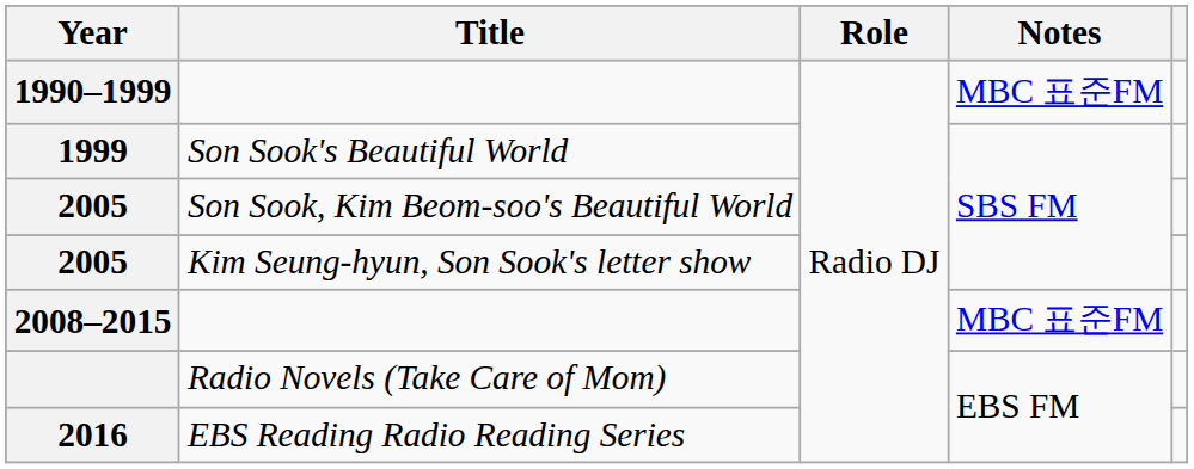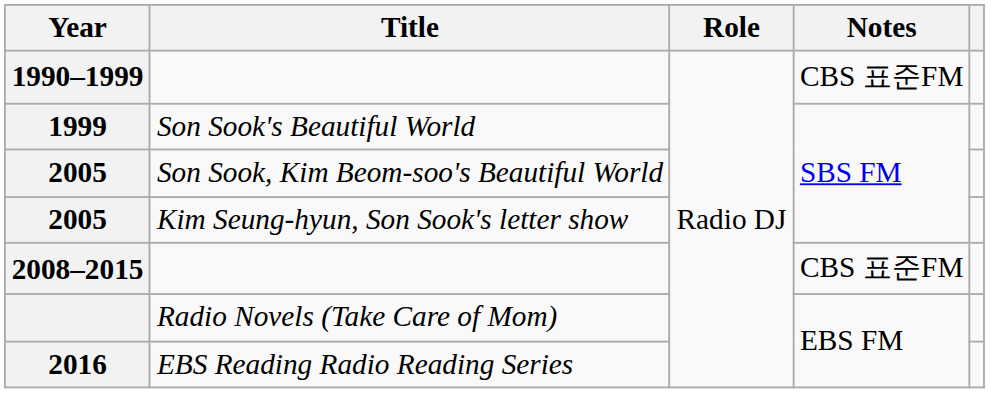 <table class="wikitable sortable plainrowheaders">
 <tr>
 <th scope="col">Year</th>
 <th scope="col">Title</th>
 <th scope="col">Role</th>
 <th scope="col">Notes</th>
 <th scope="col" class="unsortable"></th>
 </tr>
 <tr>
 <th scope="row">1990–1999</th>
 <td><em></em></td>
 <td rowspan="7">Radio DJ</td>
-<td><a href='#'>MBC 표준FM</a></td>
+<td>CBS 표준FM</td>
 <td></td>
 </tr>
 <tr>
 <th scope="row">1999</th>
 <td><em>Son Sook's Beautiful World</em></td>
 <td rowspan="3"><a href='#'>SBS FM</a></td>
 <td></td>
 </tr>
 <tr>
 <th scope="row">2005</th>
 <td><em>Son Sook, Kim Beom-soo's Beautiful World</em></td>
 <td></td>
 </tr>
 <tr>
 <th scope="row">2005</th>
 <td><em>Kim Seung-hyun, Son Sook's letter show</em></td>
 <td></td>
 </tr>
 <tr>
 <th scope="row">2008–2015</th>
 <td><em></em></td>
-<td><a href='#'>MBC 표준FM</a></td>
+<td>CBS 표준FM</td>
 <td></td>
 </tr>
 <tr>
 <th scope="row"></th>
 <td><em>Radio Novels (Take Care of Mom)</em></td>
 <td rowspan="2">EBS FM</td>
 <td></td>
 </tr>
 <tr>
 <th scope="row">2016</th>
 <td><em>EBS Reading Radio Reading Series</em></td>
 <td></td>
 </tr>
 </table>
